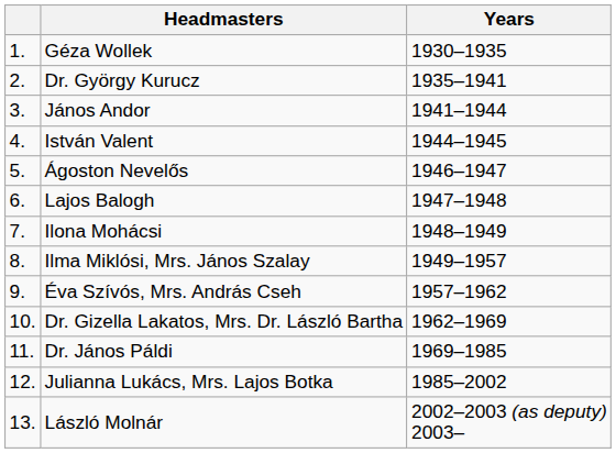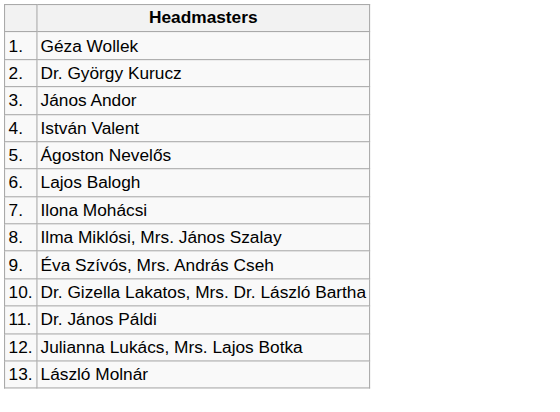 <table class="wikitable">
 <tr>
 <th></th>
 <th>Headmasters</th>
-<th>Years</th>
 </tr>
 <tr>
 <td>1.</td>
 <td>Géza Wollek</td>
-<td>1930–1935</td>
 </tr>
 <tr>
 <td>2.</td>
 <td>Dr. György Kurucz</td>
-<td>1935–1941</td>
 </tr>
 <tr>
 <td>3.</td>
 <td>János Andor</td>
-<td>1941–1944</td>
 </tr>
 <tr>
 <td>4.</td>
 <td>István Valent</td>
-<td>1944–1945</td>
 </tr>
 <tr>
 <td>5.</td>
 <td>Ágoston Nevelős</td>
-<td>1946–1947</td>
 </tr>
 <tr>
 <td>6.</td>
 <td>Lajos Balogh</td>
-<td>1947–1948</td>
 </tr>
 <tr>
 <td>7.</td>
 <td>Ilona Mohácsi</td>
-<td>1948–1949</td>
 </tr>
 <tr>
 <td>8.</td>
 <td>Ilma Miklósi, Mrs. János Szalay</td>
-<td>1949–1957</td>
 </tr>
 <tr>
 <td>9.</td>
 <td>Éva Szívós, Mrs. András Cseh</td>
-<td>1957–1962</td>
 </tr>
 <tr>
 <td>10.</td>
 <td>Dr. Gizella Lakatos, Mrs. Dr. László Bartha</td>
-<td>1962–1969</td>
 </tr>
 <tr>
 <td>11.</td>
 <td>Dr. János Páldi</td>
-<td>1969–1985</td>
 </tr>
 <tr>
 <td>12.</td>
 <td>Julianna Lukács, Mrs. Lajos Botka</td>
-<td>1985–2002</td>
 </tr>
 <tr>
 <td>13.</td>
 <td>László Molnár</td>
-<td>2002–2003 <em>(as deputy)</em><br>2003–</td>
 </tr>
 </table>
